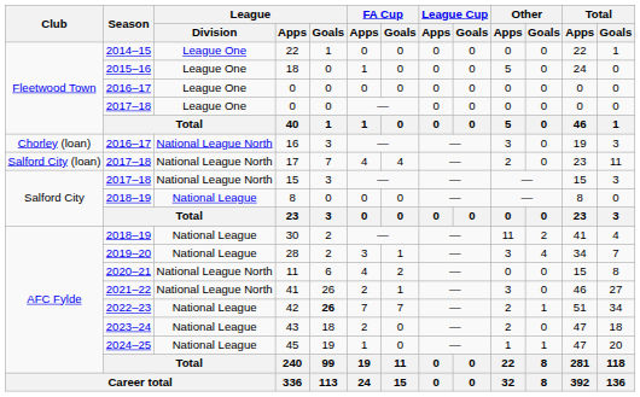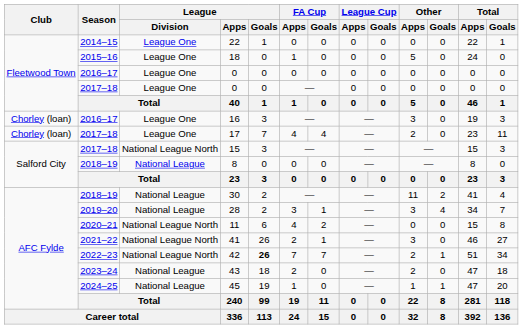 <table class="wikitable" style="text-align: center">
 <tr>
 <th rowspan="2">Club</th>
 <th rowspan="2">Season</th>
 <th colspan="3">League</th>
 <th colspan="2"><a href='#'>FA Cup</a></th>
 <th colspan="2"><a href='#'>League Cup</a></th>
 <th colspan="2">Other</th>
 <th colspan="2">Total</th>
 </tr>
 <tr>
 <th>Division</th>
 <th>Apps</th>
 <th>Goals</th>
 <th>Apps</th>
 <th>Goals</th>
 <th>Apps</th>
 <th>Goals</th>
 <th>Apps</th>
 <th>Goals</th>
 <th>Apps</th>
 <th>Goals</th>
 </tr>
 <tr>
 <td rowspan="5"><a href='#'>Fleetwood Town</a></td>
 <td><a href='#'>2014–15</a></td>
 <td><a href='#'>League One</a></td>
 <td>22</td>
 <td>1</td>
 <td>0</td>
 <td>0</td>
 <td>0</td>
 <td>0</td>
 <td>0</td>
 <td>0</td>
 <td>22</td>
 <td>1</td>
 </tr>
 <tr>
 <td><a href='#'>2015–16</a></td>
 <td>League One</td>
 <td>18</td>
 <td>0</td>
 <td>1</td>
 <td>0</td>
 <td>0</td>
 <td>0</td>
 <td>5</td>
 <td>0</td>
 <td>24</td>
 <td>0</td>
 </tr>
 <tr>
 <td><a href='#'>2016–17</a></td>
 <td>League One</td>
 <td>0</td>
 <td>0</td>
 <td>0</td>
 <td>0</td>
 <td>0</td>
 <td>0</td>
 <td>0</td>
 <td>0</td>
 <td>0</td>
 <td>0</td>
 </tr>
 <tr>
 <td><a href='#'>2017–18</a></td>
 <td>League One</td>
 <td>0</td>
 <td>0</td>
 <td colspan="2">—</td>
 <td>0</td>
 <td>0</td>
 <td>0</td>
 <td>0</td>
 <td>0</td>
 <td>0</td>
 </tr>
 <tr>
 <th colspan="2">Total</th>
 <th>40</th>
 <th>1</th>
 <th>1</th>
 <th>0</th>
 <th>0</th>
 <th>0</th>
 <th>5</th>
 <th>0</th>
 <th>46</th>
 <th>1</th>
 </tr>
 <tr>
 <td><a href='#'>Chorley</a> (loan)</td>
 <td><a href='#'>2016–17</a></td>
-<td><a href='#'>National League North</a></td>
+<td>League One</td>
 <td>16</td>
 <td>3</td>
 <td colspan="2">—</td>
 <td colspan="2">—</td>
 <td>3</td>
 <td>0</td>
 <td>19</td>
 <td>3</td>
 </tr>
 <tr>
-<td><a href='#'>Salford City</a> (loan)</td>
+<td><a href='#'>Chorley</a> (loan)</td>
 <td><a href='#'>2017–18</a></td>
-<td>National League North</td>
+<td>League One</td>
 <td>17</td>
 <td>7</td>
 <td>4</td>
 <td>4</td>
 <td colspan="2">—</td>
 <td>2</td>
 <td>0</td>
 <td>23</td>
 <td>11</td>
 </tr>
 <tr>
 <td rowspan="3">Salford City</td>
 <td><a href='#'>2017–18</a></td>
 <td>National League North</td>
 <td>15</td>
 <td>3</td>
 <td colspan="2">—</td>
 <td colspan="2">—</td>
 <td colspan="2">—</td>
 <td>15</td>
 <td>3</td>
 </tr>
 <tr>
 <td><a href='#'>2018–19</a></td>
 <td><a href='#'>National League</a></td>
 <td>8</td>
 <td>0</td>
 <td>0</td>
 <td>0</td>
 <td colspan="2">—</td>
 <td colspan="2">—</td>
 <td>8</td>
 <td>0</td>
 </tr>
 <tr>
 <th colspan="2">Total</th>
 <th>23</th>
 <th>3</th>
 <th>0</th>
 <th>0</th>
 <th>0</th>
 <th>0</th>
 <th>0</th>
 <th>0</th>
 <th>23</th>
 <th>3</th>
 </tr>
 <tr>
 <td rowspan="8"><a href='#'>AFC Fylde</a></td>
 <td><a href='#'>2018–19</a></td>
 <td>National League</td>
 <td>30</td>
 <td>2</td>
 <td colspan="2">—</td>
 <td colspan="2">—</td>
 <td>11</td>
 <td>2</td>
 <td>41</td>
 <td>4</td>
 </tr>
 <tr>
 <td><a href='#'>2019–20</a></td>
 <td>National League</td>
 <td>28</td>
 <td>2</td>
 <td>3</td>
 <td>1</td>
 <td colspan="2">—</td>
 <td>3</td>
 <td>4</td>
 <td>34</td>
 <td>7</td>
 </tr>
 <tr>
 <td><a href='#'>2020–21</a></td>
 <td>National League North</td>
 <td>11</td>
 <td>6</td>
 <td>4</td>
 <td>2</td>
 <td colspan="2">—</td>
 <td>0</td>
 <td>0</td>
 <td>15</td>
 <td>8</td>
 </tr>
 <tr>
 <td><a href='#'>2021–22</a></td>
 <td>National League North</td>
 <td>41</td>
 <td>26</td>
 <td>2</td>
 <td>1</td>
 <td colspan="2">—</td>
 <td>3</td>
 <td>0</td>
 <td>46</td>
 <td>27</td>
 </tr>
 <tr>
 <td><a href='#'>2022–23</a></td>
-<td>National League</td>
+<td>National League North</td>
 <td>42</td>
 <td><strong>26</strong></td>
 <td>7</td>
 <td>7</td>
 <td colspan="2">—</td>
 <td>2</td>
 <td>1</td>
 <td>51</td>
 <td>34</td>
 </tr>
 <tr>
 <td><a href='#'>2023–24</a></td>
 <td>National League</td>
 <td>43</td>
 <td>18</td>
 <td>2</td>
 <td>0</td>
 <td colspan="2">—</td>
 <td>2</td>
 <td>0</td>
 <td>47</td>
 <td>18</td>
 </tr>
 <tr>
 <td><a href='#'>2024–25</a></td>
 <td>National League</td>
 <td>45</td>
 <td>19</td>
 <td>1</td>
 <td>0</td>
 <td colspan="2">—</td>
 <td>1</td>
 <td>1</td>
 <td>47</td>
 <td>20</td>
 </tr>
 <tr>
 <th colspan="2">Total</th>
 <th>240</th>
 <th>99</th>
 <th>19</th>
 <th>11</th>
 <th>0</th>
 <th>0</th>
 <th>22</th>
 <th>8</th>
 <th>281</th>
 <th>118</th>
 </tr>
 <tr>
 <th colspan="3">Career total</th>
 <th>336</th>
 <th>113</th>
 <th>24</th>
 <th>15</th>
 <th>0</th>
 <th>0</th>
 <th>32</th>
 <th>8</th>
 <th>392</th>
 <th>136</th>
 </tr>
 </table>
